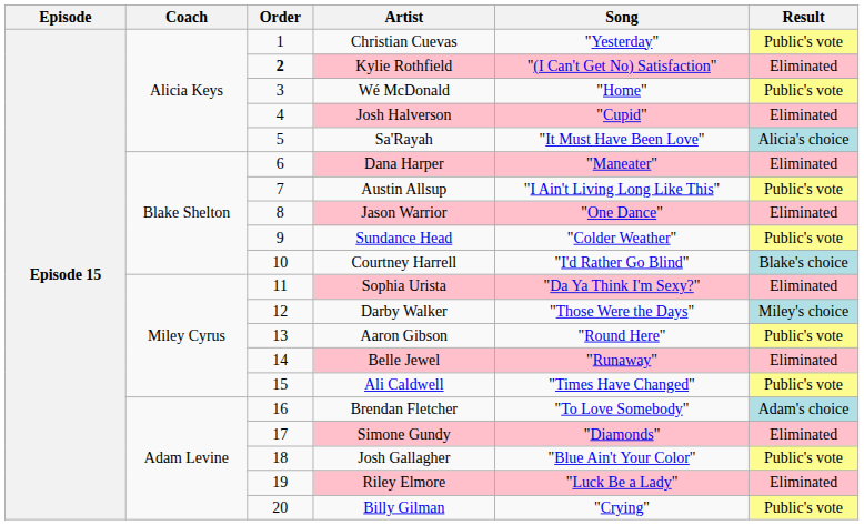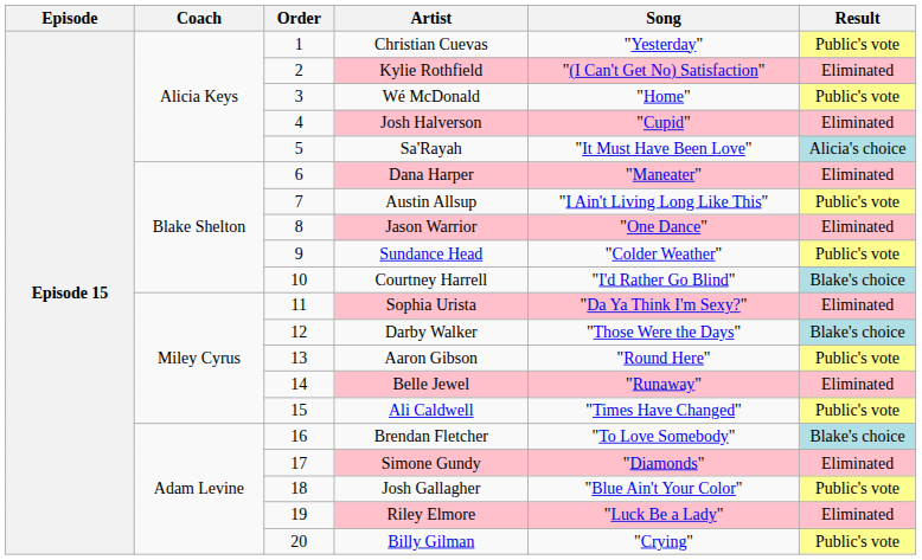 <table class="wikitable" style="text-align:center; width:100%;">
 <tr>
 <th style="width:10%;">Episode</th>
 <th style="width:10%;">Coach</th>
 <th style="width:05%;">Order</th>
 <th style="width:15%;">Artist</th>
 <th style="width:21%;">Song</th>
 <th style="width:9%;">Result</th>
 </tr>
 <tr>
 <th rowspan="20" scope="row">Episode 15<br><small></small></th>
 <td rowspan="5" scope="row">Alicia Keys</td>
 <td>1</td>
 <td>Christian Cuevas</td>
 <td>"<a href='#'>Yesterday</a>"</td>
 <td style="background:#fdfc8f;">Public's vote</td>
 </tr>
 <tr>
-<td><strong>2</strong></td>
+<td>2</td>
 <td style="background:pink;">Kylie Rothfield</td>
 <td style="background:pink;">"<a href='#'>(I Can't Get No) Satisfaction</a>"</td>
 <td style="background:pink;">Eliminated</td>
 </tr>
 <tr>
 <td>3</td>
 <td>Wé McDonald</td>
 <td>"<a href='#'>Home</a>"</td>
 <td style="background:#fdfc8f;">Public's vote</td>
 </tr>
 <tr>
 <td>4</td>
 <td style="background:pink;">Josh Halverson</td>
 <td style="background:pink;">"<a href='#'>Cupid</a>"</td>
 <td style="background:pink;">Eliminated</td>
 </tr>
 <tr>
 <td>5</td>
 <td>Sa'Rayah</td>
 <td>"<a href='#'>It Must Have Been Love</a>"</td>
 <td style="background:#B0E0E6;">Alicia's choice</td>
 </tr>
 <tr>
 <td rowspan="5" scope="row">Blake Shelton</td>
 <td>6</td>
 <td style="background:pink;">Dana Harper</td>
 <td style="background:pink;">"<a href='#'>Maneater</a>"</td>
 <td style="background:pink;">Eliminated</td>
 </tr>
 <tr>
 <td>7</td>
 <td>Austin Allsup</td>
 <td>"<a href='#'>I Ain't Living Long Like This</a>"</td>
 <td style="background:#fdfc8f;">Public's vote</td>
 </tr>
 <tr>
 <td>8</td>
 <td style="background:pink;">Jason Warrior</td>
 <td style="background:pink;">"<a href='#'>One Dance</a>"</td>
 <td style="background:pink;">Eliminated</td>
 </tr>
 <tr>
 <td>9</td>
 <td><a href='#'>Sundance Head</a></td>
 <td>"<a href='#'>Colder Weather</a>"</td>
 <td style="background:#fdfc8f;">Public's vote</td>
 </tr>
 <tr>
 <td>10</td>
 <td>Courtney Harrell</td>
 <td>"<a href='#'>I'd Rather Go Blind</a>"</td>
 <td style="background:#B0E0E6;">Blake's choice</td>
 </tr>
 <tr>
 <td rowspan="5" scope="row">Miley Cyrus</td>
 <td>11</td>
 <td style="background:pink;">Sophia Urista</td>
 <td style="background:pink;">"<a href='#'>Da Ya Think I'm Sexy?</a>"</td>
 <td style="background:pink;">Eliminated</td>
 </tr>
 <tr>
 <td>12</td>
 <td>Darby Walker</td>
 <td>"<a href='#'>Those Were the Days</a>"</td>
-<td style="background:#B0E0E6;">Miley's choice</td>
+<td style="background:#B0E0E6;">Blake's choice</td>
 </tr>
 <tr>
 <td>13</td>
 <td>Aaron Gibson</td>
 <td>"<a href='#'>Round Here</a>"</td>
 <td style="background:#fdfc8f;">Public's vote</td>
 </tr>
 <tr>
 <td>14</td>
 <td style="background:pink;">Belle Jewel</td>
 <td style="background:pink;">"<a href='#'>Runaway</a>"</td>
 <td style="background:pink;">Eliminated</td>
 </tr>
 <tr>
 <td>15</td>
 <td><a href='#'>Ali Caldwell</a></td>
 <td>"<a href='#'>Times Have Changed</a>"</td>
 <td style="background:#fdfc8f;">Public's vote</td>
 </tr>
 <tr>
 <td rowspan="5" scope="row">Adam Levine</td>
 <td>16</td>
 <td>Brendan Fletcher</td>
 <td>"<a href='#'>To Love Somebody</a>"</td>
-<td style="background:#B0E0E6;">Adam's choice</td>
+<td style="background:#B0E0E6;">Blake's choice</td>
 </tr>
 <tr>
 <td>17</td>
 <td style="background:pink;">Simone Gundy</td>
 <td style="background:pink;">"<a href='#'>Diamonds</a>"</td>
 <td style="background:pink;">Eliminated</td>
 </tr>
 <tr>
 <td>18</td>
 <td>Josh Gallagher</td>
 <td>"<a href='#'>Blue Ain't Your Color</a>"</td>
 <td style="background:#fdfc8f;">Public's vote</td>
 </tr>
 <tr>
 <td>19</td>
 <td style="background:pink;">Riley Elmore</td>
 <td style="background:pink;">"<a href='#'>Luck Be a Lady</a>"</td>
 <td style="background:pink;">Eliminated</td>
 </tr>
 <tr>
 <td>20</td>
 <td><a href='#'>Billy Gilman</a></td>
 <td>"<a href='#'>Crying</a>"</td>
 <td style="background:#fdfc8f;">Public's vote</td>
 </tr>
 </table>
